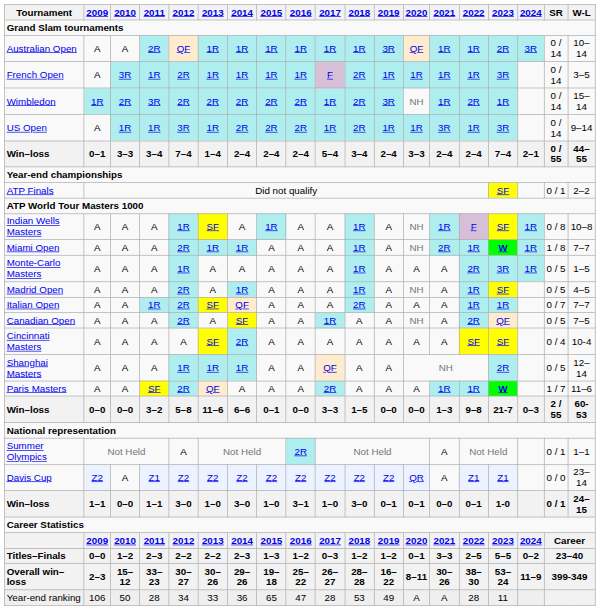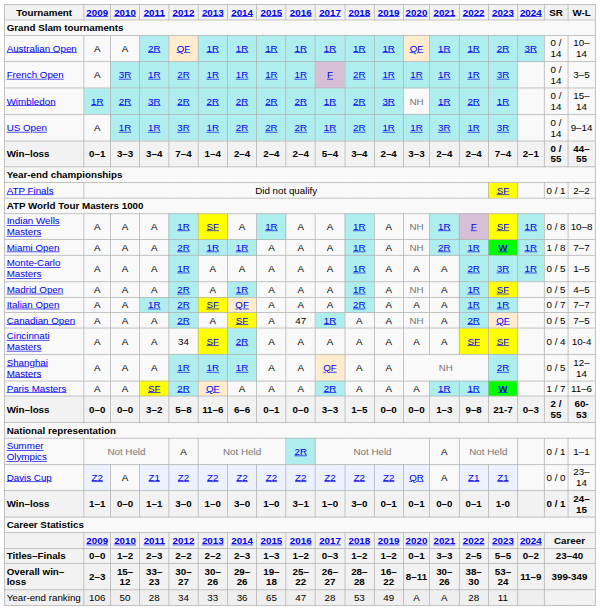 <table class=wikitable style=text-align:center;font-size:90%>
 <tr>
 <th>Tournament</th>
 <th><a href='#'>2009</a></th>
 <th><a href='#'>2010</a></th>
 <th><a href='#'>2011</a></th>
 <th><a href='#'>2012</a></th>
 <th><a href='#'>2013</a></th>
 <th><a href='#'>2014</a></th>
 <th><a href='#'>2015</a></th>
 <th><a href='#'>2016</a></th>
 <th><a href='#'>2017</a></th>
 <th><a href='#'>2018</a></th>
 <th><a href='#'>2019</a></th>
 <th><a href='#'>2020</a></th>
 <th><a href='#'>2021</a></th>
 <th><a href='#'>2022</a></th>
 <th><a href='#'>2023</a></th>
 <th><a href='#'>2024</a></th>
 <th>SR</th>
 <th>W-L</th>
 </tr>
 <tr>
 <td colspan="19" align="left"><strong>Grand Slam tournaments</strong></td>
 </tr>
 <tr>
 <td align=left><a href='#'>Australian Open</a></td>
 <td>A</td>
 <td>A</td>
 <td bgcolor=afeeee><a href='#'>2R</a></td>
 <td bgcolor=ffebcd><a href='#'>QF</a></td>
 <td bgcolor=afeeee><a href='#'>1R</a></td>
 <td bgcolor=afeeee><a href='#'>1R</a></td>
 <td bgcolor=afeeee><a href='#'>1R</a></td>
 <td bgcolor=afeeee><a href='#'>1R</a></td>
 <td bgcolor=afeeee><a href='#'>1R</a></td>
 <td bgcolor=afeeee><a href='#'>1R</a></td>
-<td bgcolor=afeeee><a href='#'>3R</a></td>
+<td bgcolor=afeeee><a href='#'>1R</a></td>
 <td bgcolor=ffebcd><a href='#'>QF</a></td>
 <td bgcolor=afeeee><a href='#'>1R</a></td>
 <td bgcolor=afeeee><a href='#'>1R</a></td>
 <td bgcolor=afeeee><a href='#'>2R</a></td>
 <td bgcolor=afeeee><a href='#'>3R</a></td>
 <td>0 / 14</td>
 <td>10–14</td>
 </tr>
 <tr>
 <td align=left><a href='#'>French Open</a></td>
 <td>A</td>
 <td bgcolor=afeeee><a href='#'>3R</a></td>
 <td bgcolor=afeeee><a href='#'>1R</a></td>
 <td bgcolor=afeeee><a href='#'>2R</a></td>
 <td bgcolor=afeeee><a href='#'>1R</a></td>
 <td bgcolor=afeeee><a href='#'>1R</a></td>
 <td bgcolor=afeeee><a href='#'>1R</a></td>
 <td bgcolor=afeeee><a href='#'>1R</a></td>
 <td bgcolor=thistle><a href='#'>F</a></td>
 <td bgcolor=afeeee><a href='#'>2R</a></td>
 <td bgcolor=afeeee><a href='#'>1R</a></td>
 <td bgcolor=afeeee><a href='#'>1R</a></td>
 <td bgcolor=afeeee><a href='#'>1R</a></td>
 <td bgcolor=afeeee><a href='#'>1R</a></td>
 <td bgcolor=afeeee><a href='#'>3R</a></td>
 <td></td>
 <td>0 / 14</td>
 <td>3–5</td>
 </tr>
 <tr>
 <td align=left><a href='#'>Wimbledon</a></td>
 <td bgcolor=afeeee><a href='#'>1R</a></td>
 <td bgcolor=afeeee><a href='#'>2R</a></td>
 <td bgcolor=afeeee><a href='#'>3R</a></td>
 <td bgcolor=afeeee><a href='#'>2R</a></td>
 <td bgcolor=afeeee><a href='#'>2R</a></td>
 <td bgcolor=afeeee><a href='#'>2R</a></td>
 <td bgcolor=afeeee><a href='#'>2R</a></td>
 <td bgcolor=afeeee><a href='#'>2R</a></td>
 <td bgcolor=afeeee><a href='#'>1R</a></td>
 <td bgcolor=afeeee><a href='#'>2R</a></td>
 <td bgcolor=afeeee><a href='#'>3R</a></td>
 <td style=color:#767676>NH</td>
 <td bgcolor=afeeee><a href='#'>1R</a></td>
 <td bgcolor=afeeee><a href='#'>2R</a></td>
 <td bgcolor=afeeee><a href='#'>1R</a></td>
 <td></td>
 <td>0 / 14</td>
 <td>15–14</td>
 </tr>
 <tr>
 <td align=left><a href='#'>US Open</a></td>
 <td>A</td>
 <td bgcolor=afeeee><a href='#'>1R</a></td>
 <td bgcolor=afeeee><a href='#'>1R</a></td>
 <td bgcolor=afeeee><a href='#'>3R</a></td>
 <td bgcolor=afeeee><a href='#'>1R</a></td>
 <td bgcolor=afeeee><a href='#'>2R</a></td>
 <td bgcolor=afeeee><a href='#'>2R</a></td>
 <td bgcolor=afeeee><a href='#'>2R</a></td>
 <td bgcolor=afeeee><a href='#'>1R</a></td>
 <td bgcolor=afeeee><a href='#'>2R</a></td>
 <td bgcolor=afeeee><a href='#'>1R</a></td>
 <td bgcolor=afeeee><a href='#'>1R</a></td>
 <td bgcolor=afeeee><a href='#'>3R</a></td>
 <td bgcolor=afeeee><a href='#'>1R</a></td>
 <td bgcolor=afeeee><a href='#'>3R</a></td>
 <td></td>
 <td>0 / 14</td>
 <td>9–14</td>
 </tr>
 <tr>
 <th style=text-align:left>Win–loss</th>
 <th>0–1</th>
 <th>3–3</th>
 <th>3–4</th>
 <th>7–4</th>
 <th>1–4</th>
 <th>2–4</th>
 <th>2–4</th>
 <th>2–4</th>
 <th>5–4</th>
 <th>3–4</th>
 <th>2–4</th>
 <th>3–3</th>
 <th>2–4</th>
 <th>2–4</th>
 <th>7–4</th>
 <th>2–1</th>
 <th>0 / 55</th>
 <th>44–55</th>
 </tr>
 <tr>
 <td colspan="19" align="left"><strong>Year-end championships</strong></td>
 </tr>
 <tr>
 <td align=left><a href='#'>ATP Finals</a></td>
 <td colspan=14>Did not qualify</td>
 <td bgcolor=yellow><a href='#'>SF</a></td>
 <td></td>
 <td>0 / 1</td>
 <td>2–2</td>
 </tr>
 <tr>
 <td colspan="19" align="left"><strong>ATP World Tour Masters 1000</strong></td>
 </tr>
 <tr>
 <td align=left><a href='#'>Indian Wells Masters</a></td>
 <td>A</td>
 <td>A</td>
 <td>A</td>
 <td bgcolor=afeeee><a href='#'>1R</a></td>
 <td bgcolor=yellow><a href='#'>SF</a></td>
 <td>A</td>
 <td bgcolor=afeeee><a href='#'>1R</a></td>
 <td>A</td>
 <td>A</td>
 <td bgcolor=afeeee><a href='#'>1R</a></td>
 <td>A</td>
 <td style=color:#767676>NH</td>
 <td bgcolor=afeeee><a href='#'>1R</a></td>
 <td bgcolor=thistle><a href='#'>F</a></td>
 <td bgcolor=yellow><a href='#'>SF</a></td>
 <td bgcolor=afeeee><a href='#'>1R</a></td>
 <td>0 / 8</td>
 <td>10–8</td>
 </tr>
 <tr>
 <td align=left><a href='#'>Miami Open</a></td>
 <td>A</td>
 <td>A</td>
 <td>A</td>
 <td bgcolor=afeeee><a href='#'>2R</a></td>
 <td bgcolor=afeeee><a href='#'>1R</a></td>
 <td bgcolor=afeeee><a href='#'>1R</a></td>
 <td>A</td>
 <td>A</td>
 <td>A</td>
 <td bgcolor=afeeee><a href='#'>1R</a></td>
 <td>A</td>
 <td style=color:#767676>NH</td>
 <td bgcolor=afeeee><a href='#'>2R</a></td>
 <td bgcolor=afeeee><a href='#'>1R</a></td>
 <td bgcolor=lime><strong><a href='#'>W</a></strong></td>
 <td bgcolor=afeeee><a href='#'>1R</a></td>
 <td>1 / 8</td>
 <td>7–7</td>
 </tr>
 <tr>
 <td align=left><a href='#'>Monte-Carlo Masters</a></td>
 <td>A</td>
 <td>A</td>
 <td>A</td>
 <td bgcolor=afeeee><a href='#'>1R</a></td>
 <td>A</td>
 <td>A</td>
 <td>A</td>
 <td>A</td>
 <td>A</td>
 <td bgcolor=afeeee><a href='#'>1R</a></td>
 <td>A</td>
 <td>A</td>
 <td>A</td>
 <td bgcolor=afeeee><a href='#'>2R</a></td>
 <td bgcolor=afeeee><a href='#'>3R</a></td>
 <td bgcolor=afeeee><a href='#'>1R</a></td>
 <td>0 / 5</td>
 <td>1–5</td>
 </tr>
 <tr>
 <td align=left><a href='#'>Madrid Open</a></td>
 <td>A</td>
 <td>A</td>
 <td>A</td>
 <td bgcolor=afeeee><a href='#'>2R</a></td>
 <td>A</td>
 <td bgcolor=afeeee><a href='#'>1R</a></td>
 <td>A</td>
 <td>A</td>
 <td>A</td>
 <td bgcolor=afeeee><a href='#'>1R</a></td>
 <td>A</td>
 <td style=color:#767676>NH</td>
 <td>A</td>
 <td bgcolor=afeeee><a href='#'>1R</a></td>
 <td bgcolor=yellow><a href='#'>SF</a></td>
 <td></td>
 <td>0 / 5</td>
 <td>4–5</td>
 </tr>
 <tr>
 <td align=left><a href='#'>Italian Open</a></td>
 <td>A</td>
 <td>A</td>
 <td bgcolor=afeeee><a href='#'>1R</a></td>
 <td bgcolor=afeeee><a href='#'>2R</a></td>
 <td bgcolor=yellow><a href='#'>SF</a></td>
 <td bgcolor=ffebcd><a href='#'>QF</a></td>
 <td>A</td>
 <td>A</td>
 <td>A</td>
 <td bgcolor=afeeee><a href='#'>2R</a></td>
 <td>A</td>
 <td>A</td>
 <td>A</td>
 <td bgcolor=afeeee><a href='#'>1R</a></td>
 <td bgcolor=afeeee><a href='#'>1R</a></td>
 <td></td>
 <td>0 / 7</td>
 <td>7–7</td>
 </tr>
 <tr>
 <td align=left><a href='#'>Canadian Open</a></td>
 <td>A</td>
 <td>A</td>
 <td>A</td>
 <td bgcolor=afeeee><a href='#'>2R</a></td>
 <td>A</td>
 <td bgcolor=yellow><a href='#'>SF</a></td>
 <td>A</td>
-<td>A</td>
+<td>47</td>
 <td bgcolor=afeeee><a href='#'>1R</a></td>
 <td>A</td>
 <td>A</td>
 <td style=color:#767676>NH</td>
 <td>A</td>
 <td bgcolor=afeeee><a href='#'>2R</a></td>
 <td bgcolor=ffebcd><a href='#'>QF</a></td>
 <td></td>
 <td>0 / 5</td>
 <td>7–5</td>
 </tr>
 <tr>
 <td align=left><a href='#'>Cincinnati Masters</a></td>
 <td>A</td>
 <td>A</td>
 <td>A</td>
-<td>A</td>
+<td>34</td>
 <td bgcolor=yellow><a href='#'>SF</a></td>
 <td bgcolor=afeeee><a href='#'>2R</a></td>
 <td>A</td>
 <td>A</td>
 <td>A</td>
 <td>A</td>
 <td>A</td>
 <td>A</td>
 <td>A</td>
 <td bgcolor=yellow><a href='#'>SF</a></td>
 <td bgcolor=yellow><a href='#'>SF</a></td>
 <td></td>
 <td>0 / 4</td>
 <td>10-4</td>
 </tr>
 <tr>
 <td align=left><a href='#'>Shanghai Masters</a></td>
 <td>A</td>
 <td>A</td>
 <td>A</td>
 <td bgcolor=afeeee><a href='#'>1R</a></td>
 <td bgcolor=afeeee><a href='#'>1R</a></td>
 <td bgcolor=afeeee><a href='#'>1R</a></td>
 <td>A</td>
 <td>A</td>
 <td bgcolor=ffebcd><a href='#'>QF</a></td>
 <td>A</td>
 <td>A</td>
 <td colspan="3" style="color:#767676">NH</td>
 <td bgcolor=afeeee><a href='#'>2R</a></td>
 <td></td>
 <td>0 / 5</td>
 <td>12–14</td>
 </tr>
 <tr>
 <td align=left><a href='#'>Paris Masters</a></td>
 <td>A</td>
 <td>A</td>
 <td bgcolor=yellow><a href='#'>SF</a></td>
 <td bgcolor=afeeee><a href='#'>2R</a></td>
 <td bgcolor=ffebcd><a href='#'>QF</a></td>
 <td>A</td>
 <td>A</td>
 <td>A</td>
 <td bgcolor=afeeee><a href='#'>2R</a></td>
 <td>A</td>
 <td>A</td>
 <td>A</td>
 <td bgcolor=afeeee><a href='#'>1R</a></td>
 <td bgcolor=afeeee><a href='#'>1R</a></td>
 <td bgcolor=lime><strong><a href='#'>W</a></strong></td>
 <td></td>
 <td>1 / 7</td>
 <td>11–6</td>
 </tr>
 <tr>
 <th style=text-align:left>Win–loss</th>
 <th>0–0</th>
 <th>0–0</th>
 <th>3–2</th>
 <th>5–8</th>
 <th>11–6</th>
 <th>6–6</th>
 <th>0–1</th>
 <th>0–0</th>
 <th>3–3</th>
 <th>1–5</th>
 <th>0–0</th>
 <th>0–0</th>
 <th>1–3</th>
 <th>9–8</th>
 <th>21-7</th>
 <th>0–3</th>
 <th>2 / 55</th>
 <th>60-53</th>
 </tr>
 <tr>
 <td colspan="19" align="left"><strong>National representation</strong></td>
 </tr>
 <tr>
 <td align=left><a href='#'>Summer Olympics</a></td>
 <td colspan=3 style=color:#767676>Not Held</td>
 <td>A</td>
 <td colspan=3 style=color:#767676>Not Held</td>
 <td bgcolor=afeeee><a href='#'>2R</a></td>
 <td colspan=4 style=color:#767676>Not Held</td>
 <td>A</td>
 <td colspan=2 style=color:#767676>Not Held</td>
 <td></td>
 <td>0 / 1</td>
 <td>1–1</td>
 </tr>
 <tr>
 <td align=left><a href='#'>Davis Cup</a></td>
 <td bgcolor=ecf2ff><a href='#'>Z2</a></td>
 <td>A</td>
 <td bgcolor=ecf2ff><a href='#'>Z1</a></td>
 <td bgcolor=ecf2ff><a href='#'>Z2</a></td>
 <td bgcolor=ecf2ff><a href='#'>Z2</a></td>
 <td bgcolor=ecf2ff><a href='#'>Z2</a></td>
 <td bgcolor=ecf2ff><a href='#'>Z2</a></td>
 <td bgcolor=ecf2ff><a href='#'>Z2</a></td>
 <td bgcolor=ecf2ff><a href='#'>Z2</a></td>
 <td bgcolor=ecf2ff><a href='#'>Z2</a></td>
 <td bgcolor=ecf2ff><a href='#'>Z2</a></td>
 <td bgcolor=ecf2ff><a href='#'>QR</a></td>
 <td>A</td>
 <td bgcolor=ecf2ff><a href='#'>Z1</a></td>
 <td bgcolor=ecf2ff><a href='#'>Z1</a></td>
 <td></td>
 <td>0 / 0</td>
 <td>23–14</td>
 </tr>
 <tr>
 <th style=text-align:left>Win–loss</th>
 <th>1–1</th>
 <th>0–0</th>
 <th>1–1</th>
 <th>3–0</th>
 <th>1–0</th>
 <th>3–0</th>
 <th>1–0</th>
 <th>3–1</th>
 <th>1–0</th>
 <th>3–0</th>
 <th>0–1</th>
 <th>0–1</th>
 <th>0–0</th>
 <th>0–1</th>
 <th>1-0</th>
 <th></th>
 <th>0 / 1</th>
 <th>24–15</th>
 </tr>
 <tr>
 <td colspan="19" align="left"><strong>Career Statistics</strong></td>
 </tr>
 <tr>
 <th></th>
 <th><a href='#'>2009</a></th>
 <th><a href='#'>2010</a></th>
 <th><a href='#'>2011</a></th>
 <th><a href='#'>2012</a></th>
 <th><a href='#'>2013</a></th>
 <th><a href='#'>2014</a></th>
 <th><a href='#'>2015</a></th>
 <th><a href='#'>2016</a></th>
 <th><a href='#'>2017</a></th>
 <th><a href='#'>2018</a></th>
 <th><a href='#'>2019</a></th>
 <th><a href='#'>2020</a></th>
 <th><a href='#'>2021</a></th>
 <th><a href='#'>2022</a></th>
 <th><a href='#'>2023</a></th>
 <th><a href='#'>2024</a></th>
 <th colspan="2">Career</th>
 </tr>
 <tr>
 <th style=text-align:left>Titles–Finals</th>
 <th>0–0</th>
 <th>1–2</th>
 <th>2–3</th>
 <th>2–2</th>
 <th>2–2</th>
 <th>2–3</th>
 <th>1–3</th>
 <th>1–2</th>
 <th>0–3</th>
 <th>1–2</th>
 <th>1–2</th>
 <th>0–1</th>
 <th>3–3</th>
 <th>2–5</th>
 <th>5–5</th>
 <th>0–2</th>
 <th colspan="2">23–40</th>
 </tr>
 <tr>
 <th style=text-align:left>Overall win–loss</th>
 <th>2–3</th>
 <th>15–12</th>
 <th>33–23</th>
 <th>30–27</th>
 <th>30–26</th>
 <th>29–26</th>
 <th>19–18</th>
 <th>25–22</th>
 <th>26–27</th>
 <th>28–28</th>
 <th>16–22</th>
 <th>8–11</th>
 <th>30–26</th>
 <th>38–30</th>
 <th>53–24</th>
 <th>11–9</th>
 <th colspan="2">399-349</th>
 </tr>
 <tr bgcolor=efefef>
 <td align=left>Year-end ranking</td>
 <td>106</td>
 <td>50</td>
 <td>28</td>
 <td>34</td>
 <td>33</td>
 <td>36</td>
 <td>65</td>
 <td>47</td>
 <td>28</td>
 <td>53</td>
 <td>49</td>
 <td>A</td>
 <td>A</td>
 <td>28</td>
 <td>11</td>
 <td></td>
 <th colspan=2></th>
 </tr>
 </table>
